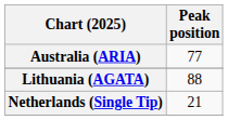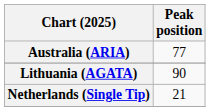 <table class="wikitable sortable plainrowheaders" style="text-align:center">
 <tr>
 <th scope="col">Chart (2025)</th>
 <th scope="col">Peak<br>position</th>
 </tr>
 <tr>
 <th scope="row">Australia (<a href='#'>ARIA</a>)</th>
 <td>77</td>
 </tr>
 <tr>
 </tr>
 <tr>
 </tr>
 <tr>
 <th scope="row">Lithuania (<a href='#'>AGATA</a>)</th>
-<td>88</td>
+<td>90</td>
 </tr>
 <tr>
 <th scope="row">Netherlands (<a href='#'>Single Tip</a>)</th>
 <td>21</td>
 </tr>
 <tr>
 </tr>
 <tr>
 </tr>
 </table>
